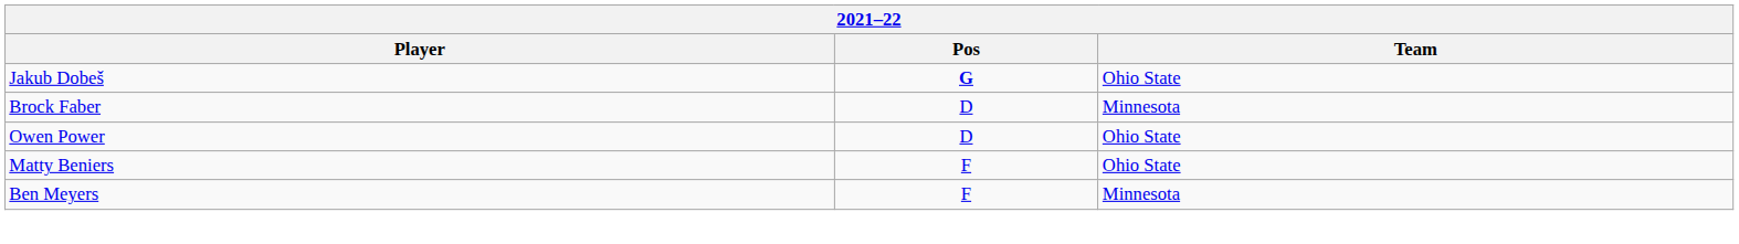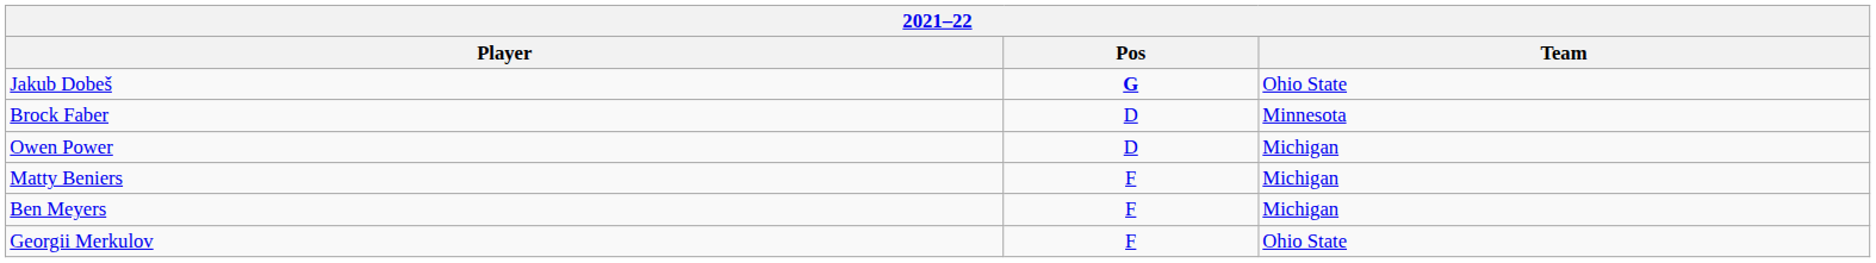 <table class="wikitable" width=95%>
 <tr>
 <th colspan=3><a href='#'>2021–22</a></th>
 </tr>
 <tr>
 <th>Player</th>
 <th>Pos</th>
 <th>Team</th>
 </tr>
 <tr>
 <td><a href='#'>Jakub Dobeš</a></td>
 <td style="text-align:center;"><strong><a href='#'>G</a></strong></td>
 <td><a href='#'>Ohio State</a></td>
 </tr>
 <tr>
 <td><a href='#'>Brock Faber</a></td>
 <td style="text-align:center;"><a href='#'>D</a></td>
 <td><a href='#'>Minnesota</a></td>
 </tr>
 <tr>
 <td><a href='#'>Owen Power</a></td>
 <td style="text-align:center;"><a href='#'>D</a></td>
-<td><a href='#'>Ohio State</a></td>
+<td><a href='#'>Michigan</a></td>
 </tr>
 <tr>
 <td><a href='#'>Matty Beniers</a></td>
 <td style="text-align:center;"><a href='#'>F</a></td>
-<td><a href='#'>Ohio State</a></td>
+<td><a href='#'>Michigan</a></td>
 </tr>
 <tr>
 <td><a href='#'>Ben Meyers</a></td>
 <td style="text-align:center;"><a href='#'>F</a></td>
-<td><a href='#'>Minnesota</a></td>
+<td><a href='#'>Michigan</a></td>
+</tr>
+<tr>
+<td><a href='#'>Georgii Merkulov</a></td>
+<td style="text-align:center;"><a href='#'>F</a></td>
+<td><a href='#'>Ohio State</a></td>
 </tr>
 </table>
